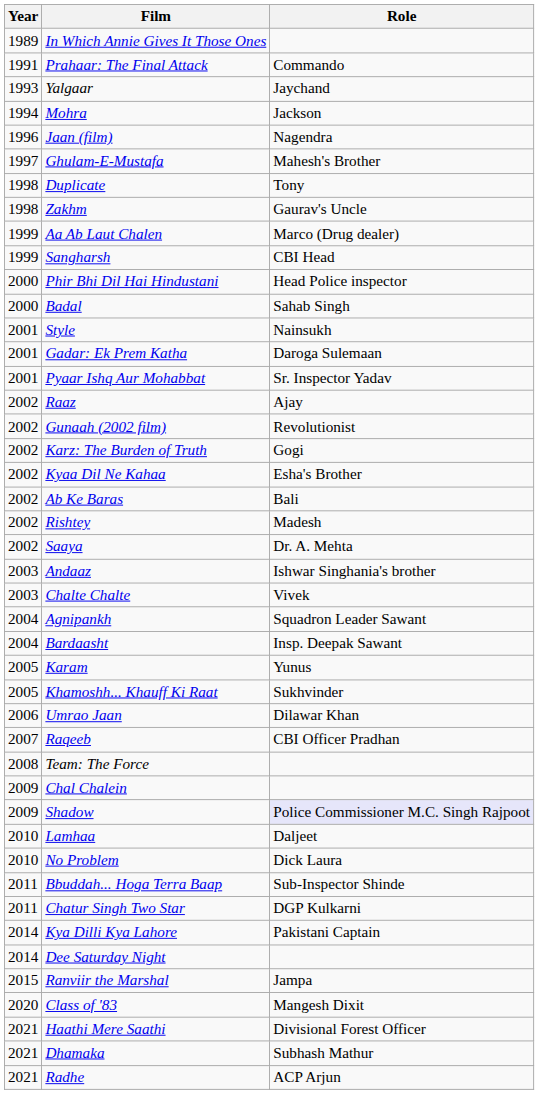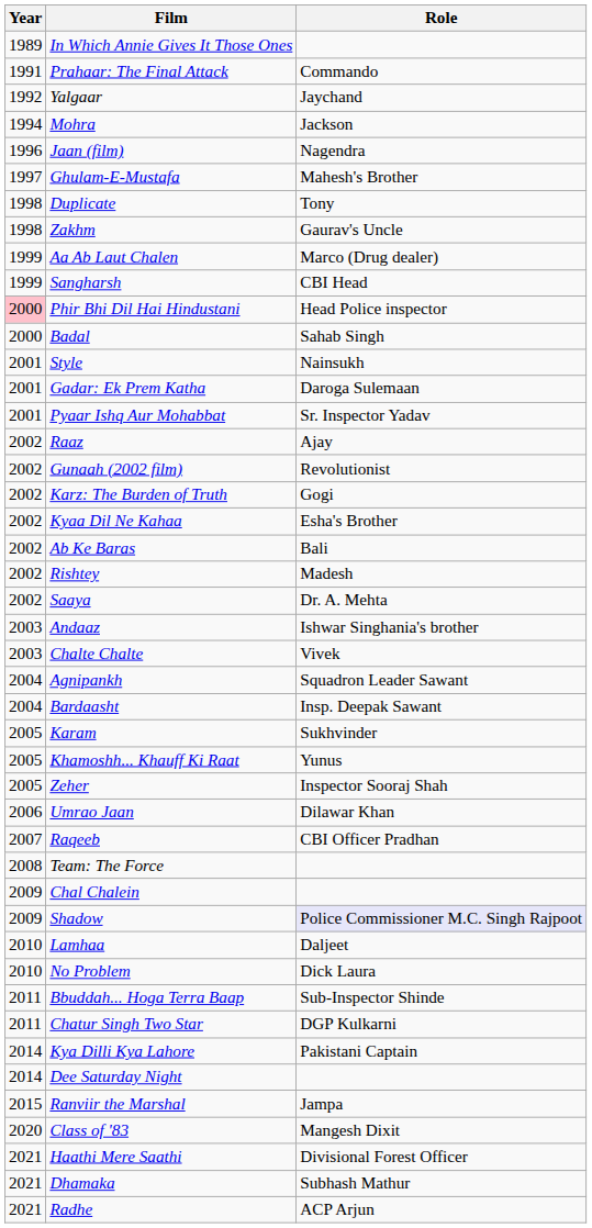 <table class="wikitable sortable">
 <tr>
 <th>Year</th>
 <th>Film</th>
 <th>Role</th>
 </tr>
 <tr>
 <td>1989</td>
 <td><em><a href='#'>In Which Annie Gives It Those Ones</a></em></td>
 <td></td>
 </tr>
 <tr>
 <td>1991</td>
 <td><em><a href='#'>Prahaar: The Final Attack</a></em></td>
 <td>Commando</td>
 </tr>
 <tr>
-<td>1993</td>
+<td>1992</td>
 <td><em>Yalgaar</em></td>
 <td>Jaychand</td>
 </tr>
 <tr>
 <td>1994</td>
 <td><em><a href='#'>Mohra</a></em></td>
 <td>Jackson</td>
 </tr>
 <tr>
 <td>1996</td>
 <td><em><a href='#'>Jaan (film)</a></em></td>
 <td>Nagendra</td>
 </tr>
 <tr>
 <td>1997</td>
 <td><em><a href='#'>Ghulam-E-Mustafa</a></em></td>
 <td>Mahesh's Brother</td>
 </tr>
 <tr>
 <td>1998</td>
 <td><em><a href='#'>Duplicate</a></em></td>
 <td>Tony</td>
 </tr>
 <tr>
 <td>1998</td>
 <td><em><a href='#'>Zakhm</a></em></td>
 <td>Gaurav's Uncle</td>
 </tr>
 <tr>
 <td>1999</td>
 <td><em><a href='#'>Aa Ab Laut Chalen</a></em></td>
 <td>Marco (Drug dealer)</td>
 </tr>
 <tr>
 <td>1999</td>
 <td><em><a href='#'>Sangharsh</a></em></td>
 <td>CBI Head</td>
 </tr>
 <tr>
-<td>2000</td>
+<td style="background: pink;">2000</td>
 <td><em><a href='#'>Phir Bhi Dil Hai Hindustani</a></em></td>
 <td>Head Police inspector</td>
 </tr>
 <tr>
 <td>2000</td>
 <td><em><a href='#'>Badal</a></em></td>
 <td>Sahab Singh</td>
 </tr>
 <tr>
 <td>2001</td>
 <td><em><a href='#'>Style</a></em></td>
 <td>Nainsukh</td>
 </tr>
 <tr>
 <td>2001</td>
 <td><em><a href='#'>Gadar: Ek Prem Katha</a></em></td>
 <td>Daroga Sulemaan</td>
 </tr>
 <tr>
 <td>2001</td>
 <td><em><a href='#'>Pyaar Ishq Aur Mohabbat</a></em></td>
 <td>Sr. Inspector Yadav</td>
 </tr>
 <tr>
 <td>2002</td>
 <td><em><a href='#'>Raaz</a></em></td>
 <td>Ajay</td>
 </tr>
 <tr>
 <td>2002</td>
 <td><em><a href='#'>Gunaah (2002 film)</a> </em></td>
 <td>Revolutionist</td>
 </tr>
 <tr>
 <td>2002</td>
 <td><em><a href='#'>Karz: The Burden of Truth</a></em></td>
 <td>Gogi</td>
 </tr>
 <tr>
 <td>2002</td>
 <td><em><a href='#'>Kyaa Dil Ne Kahaa</a></em></td>
 <td>Esha's Brother</td>
 </tr>
 <tr>
 <td>2002</td>
 <td><em><a href='#'>Ab Ke Baras</a></em></td>
 <td>Bali</td>
 </tr>
 <tr>
 <td>2002</td>
 <td><em><a href='#'>Rishtey</a></em></td>
 <td>Madesh</td>
 </tr>
 <tr>
 <td>2002</td>
 <td><em><a href='#'>Saaya</a></em></td>
 <td>Dr. A. Mehta</td>
 </tr>
 <tr>
 <td>2003</td>
 <td><em><a href='#'>Andaaz</a></em></td>
 <td>Ishwar Singhania's brother</td>
 </tr>
 <tr>
 <td>2003</td>
 <td><em><a href='#'>Chalte Chalte</a></em></td>
 <td>Vivek</td>
 </tr>
 <tr>
 <td>2004</td>
 <td><em><a href='#'>Agnipankh</a></em></td>
 <td>Squadron Leader Sawant</td>
 </tr>
 <tr>
 <td>2004</td>
 <td><em><a href='#'>Bardaasht</a></em></td>
 <td>Insp. Deepak Sawant</td>
 </tr>
 <tr>
 <td>2005</td>
 <td><em><a href='#'>Karam</a></em></td>
+<td>Sukhvinder</td>
+</tr>
+<tr>
+<td>2005</td>
+<td><em><a href='#'>Khamoshh... Khauff Ki Raat</a></em></td>
 <td>Yunus</td>
 </tr>
 <tr>
 <td>2005</td>
-<td><em><a href='#'>Khamoshh... Khauff Ki Raat</a></em></td>
-<td>Sukhvinder</td>
+<td><em><a href='#'>Zeher</a></em></td>
+<td>Inspector Sooraj Shah</td>
 </tr>
 <tr>
 <td>2006</td>
 <td><em><a href='#'>Umrao Jaan</a></em></td>
 <td>Dilawar Khan</td>
 </tr>
 <tr>
 <td>2007</td>
 <td><em><a href='#'>Raqeeb</a></em></td>
 <td>CBI Officer Pradhan</td>
 </tr>
 <tr>
 <td>2008</td>
 <td><em>Team: The Force</em></td>
 <td></td>
 </tr>
 <tr>
 <td>2009</td>
 <td><em><a href='#'>Chal Chalein</a></em></td>
 <td></td>
 </tr>
 <tr>
 <td>2009</td>
 <td><em><a href='#'>Shadow</a></em></td>
 <td style="background: lavender;">Police Commissioner M.C. Singh Rajpoot</td>
 </tr>
 <tr>
 <td>2010</td>
 <td><em><a href='#'>Lamhaa</a></em></td>
 <td>Daljeet</td>
 </tr>
 <tr>
 <td>2010</td>
 <td><em><a href='#'>No Problem</a></em></td>
 <td>Dick Laura</td>
 </tr>
 <tr>
 <td>2011</td>
 <td><em><a href='#'>Bbuddah... Hoga Terra Baap</a></em></td>
 <td>Sub-Inspector Shinde</td>
 </tr>
 <tr>
 <td>2011</td>
 <td><em><a href='#'>Chatur Singh Two Star</a></em></td>
 <td>DGP Kulkarni</td>
 </tr>
 <tr>
 <td>2014</td>
 <td><em><a href='#'>Kya Dilli Kya Lahore</a></em></td>
 <td>Pakistani Captain</td>
 </tr>
 <tr>
 <td>2014</td>
 <td><em><a href='#'>Dee Saturday Night</a></em></td>
 <td></td>
 </tr>
 <tr>
 <td>2015</td>
 <td><em><a href='#'>Ranviir the Marshal</a></em></td>
 <td>Jampa</td>
 </tr>
 <tr>
 <td>2020</td>
 <td><em><a href='#'>Class of '83</a></em></td>
 <td>Mangesh Dixit</td>
 </tr>
 <tr>
 <td>2021</td>
 <td><em><a href='#'>Haathi Mere Saathi</a></em></td>
 <td>Divisional Forest Officer</td>
 </tr>
 <tr>
 <td>2021</td>
 <td><em><a href='#'>Dhamaka</a></em></td>
 <td>Subhash Mathur</td>
 </tr>
 <tr>
 <td>2021</td>
 <td><em><a href='#'>Radhe</a></em></td>
 <td>ACP Arjun</td>
 </tr>
 </table>
